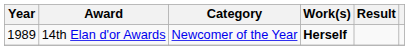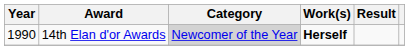 <table class="wikitable">
 <tr>
 <th>Year</th>
 <th>Award</th>
 <th>Category</th>
 <th>Work(s)</th>
 <th>Result</th>
 <th></th>
 </tr>
 <tr>
-<td>1989</td>
+<td>1990</td>
 <td>14th <a href='#'>Elan d'or Awards</a></td>
-<td><a href='#'>Newcomer of the Year</a></td>
+<td style="background: lightgrey;"><a href='#'>Newcomer of the Year</a></td>
 <td><strong>Herself</strong></td>
 <td></td>
 <td></td>
 </tr>
 <tr>
 </tr>
 </table>
